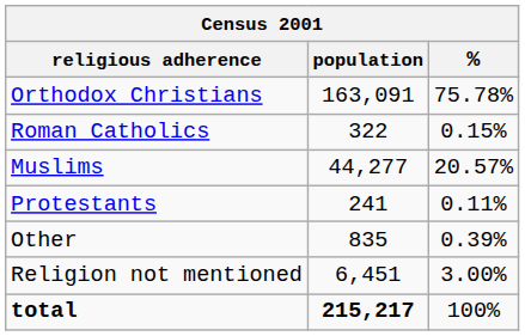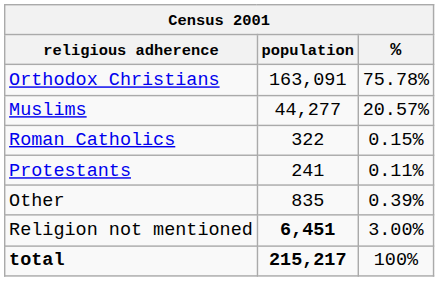 <table class="wikitable">
 <tr>
 <th colspan=3><small>Census 2001</small></th>
 </tr>
 <tr>
 <th><small>religious adherence</small></th>
 <th><small>population</small></th>
 <th>%</th>
 </tr>
 <tr>
 <td><a href='#'>Orthodox Christians</a></td>
 <td align="middle">163,091</td>
 <td align="middle">75.78%</td>
 </tr>
 <tr>
+<td><a href='#'>Muslims</a></td>
+<td align="middle">44,277</td>
+<td align="middle">20.57%</td>
+</tr>
+<tr>
 <td><a href='#'>Roman Catholics</a></td>
 <td align="middle">322</td>
 <td align="middle">0.15%</td>
-</tr>
-<tr>
-<td><a href='#'>Muslims</a></td>
-<td align="middle">44,277</td>
-<td align="middle">20.57%</td>
 </tr>
 <tr>
 <td><a href='#'>Protestants</a></td>
 <td align="middle">241</td>
 <td align="middle">0.11%</td>
 </tr>
 <tr>
 <td>Other</td>
 <td align="middle">835</td>
 <td align="middle">0.39%</td>
 </tr>
 <tr>
 <td>Religion not mentioned</td>
-<td align="middle">6,451</td>
+<td align="middle"><strong>6,451</strong></td>
 <td align="middle">3.00%</td>
 </tr>
 <tr>
 <td><strong>total</strong></td>
 <td align="middle"><strong>215,217</strong></td>
 <td align="middle">100%</td>
 </tr>
 </table>
